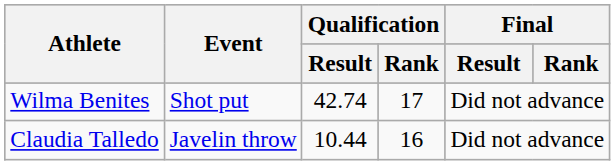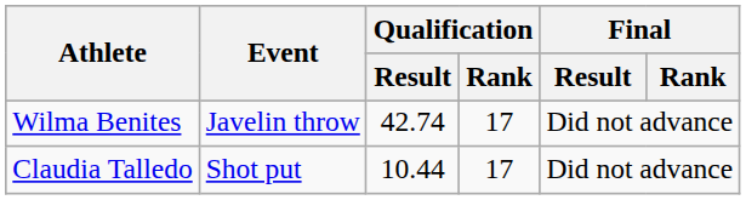 <table class="wikitable" style="font-size:90%; text-align:center">
 <tr>
 <th rowspan="2">Athlete</th>
 <th rowspan="2">Event</th>
 <th colspan="2">Qualification</th>
 <th colspan="2">Final</th>
 </tr>
 <tr>
 <th>Result</th>
 <th>Rank</th>
 <th>Result</th>
 <th>Rank</th>
 </tr>
 <tr>
 <td align="left"><a href='#'>Wilma Benites</a></td>
-<td align="left"><a href='#'>Shot put</a></td>
+<td align="left"><a href='#'>Javelin throw</a></td>
 <td>42.74</td>
 <td>17</td>
 <td colspan="2">Did not advance</td>
 </tr>
 <tr>
 <td align="left"><a href='#'>Claudia Talledo</a></td>
-<td align="left"><a href='#'>Javelin throw</a></td>
+<td align="left"><a href='#'>Shot put</a></td>
 <td>10.44</td>
-<td>16</td>
+<td>17</td>
 <td colspan="2">Did not advance</td>
 </tr>
 </table>
